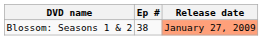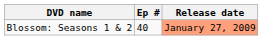 <table class=wikitable>
 <tr>
 <th>DVD name</th>
 <th>Ep #</th>
 <th>Release date</th>
 </tr>
 <tr>
 <td>Blossom: Seasons 1 & 2</td>
-<td>38</td>
+<td>40</td>
 <td style="background: lightsalmon;">January 27, 2009</td>
 </tr>
 </table>
